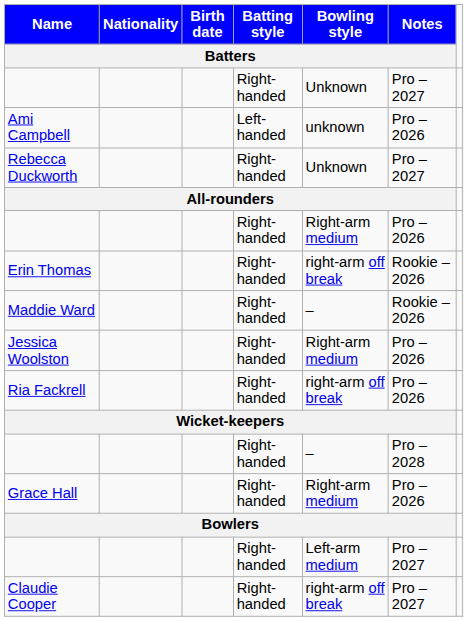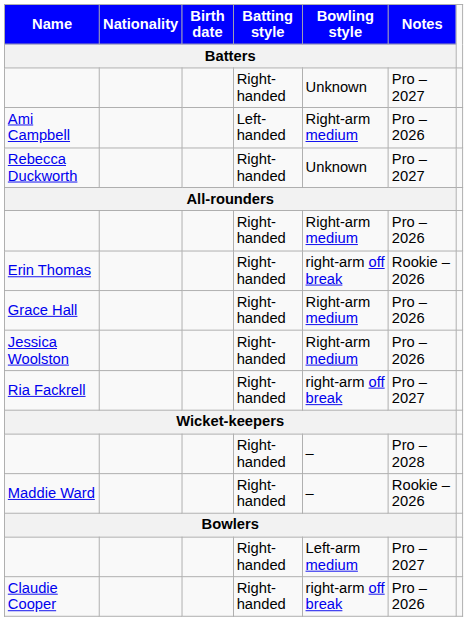 <table class="wikitable"  style="width:80%;">
 <tr>
 <th style="background:blue; color:white">Name</th>
 <th style="background:blue; color:white">Nationality</th>
 <th style="background:blue; color:white">Birth date</th>
 <th style="background:blue; color:white">Batting style</th>
 <th style="background:blue; color:white">Bowling style</th>
 <th style="background:blue; color:white">Notes</th>
 </tr>
 <tr>
 <th colspan="6">Batters</th>
 </tr>
 <tr>
 <td></td>
 <td style="text-align:center"></td>
 <td></td>
 <td>Right-handed</td>
 <td>Unknown</td>
 <td>Pro – 2027</td>
 <td></td>
 </tr>
 <tr>
 <td><a href='#'>Ami Campbell</a></td>
 <td style="text-align:center"></td>
 <td></td>
 <td>Left-handed</td>
-<td>unknown</td>
+<td>Right-arm <a href='#'>medium</a></td>
 <td>Pro – 2026</td>
 <td></td>
 </tr>
 <tr>
 <td><a href='#'>Rebecca Duckworth</a></td>
 <td style="text-align:center"></td>
 <td></td>
 <td>Right-handed</td>
 <td>Unknown</td>
 <td>Pro – 2027</td>
 <td></td>
 </tr>
 <tr>
 <th colspan="6">All-rounders</th>
 </tr>
 <tr>
 <td></td>
 <td style="text-align:center"></td>
 <td></td>
 <td>Right-handed</td>
 <td>Right-arm <a href='#'>medium</a></td>
 <td>Pro – 2026</td>
 <td></td>
 </tr>
 <tr>
 <td><a href='#'>Erin Thomas</a></td>
 <td style="text-align:center"></td>
 <td></td>
 <td>Right-handed</td>
 <td>right-arm  <a href='#'>off break</a></td>
 <td>Rookie – 2026</td>
 <td></td>
 </tr>
 <tr>
-<td><a href='#'>Maddie Ward</a></td>
+<td><a href='#'>Grace Hall</a></td>
 <td style="text-align:center"></td>
 <td></td>
 <td>Right-handed</td>
-<td>–</td>
-<td>Rookie – 2026</td>
+<td>Right-arm <a href='#'>medium</a></td>
+<td>Pro – 2026</td>
 <td></td>
 </tr>
 <tr>
 <td><a href='#'>Jessica Woolston</a></td>
 <td style="text-align:center"></td>
 <td></td>
 <td>Right-handed</td>
 <td>Right-arm <a href='#'>medium</a></td>
 <td>Pro – 2026</td>
 <td></td>
 </tr>
 <tr>
 <td><a href='#'>Ria Fackrell</a></td>
 <td style="text-align:center"></td>
 <td></td>
 <td>Right-handed</td>
 <td>right-arm  <a href='#'>off break</a></td>
-<td>Pro – 2026</td>
+<td>Pro – 2027</td>
 <td></td>
 </tr>
 <tr>
 <th colspan="6">Wicket-keepers</th>
 </tr>
 <tr>
 <td></td>
 <td style="text-align:center"></td>
 <td></td>
 <td>Right-handed</td>
 <td>–</td>
 <td>Pro – 2028</td>
 <td></td>
 </tr>
 <tr>
-<td><a href='#'>Grace Hall</a></td>
+<td><a href='#'>Maddie Ward</a></td>
 <td style="text-align:center"></td>
 <td></td>
 <td>Right-handed</td>
-<td>Right-arm <a href='#'>medium</a></td>
-<td>Pro – 2026</td>
+<td>–</td>
+<td>Rookie – 2026</td>
 <td></td>
 </tr>
 <tr>
 <th colspan="6">Bowlers</th>
 </tr>
 <tr>
 <td></td>
 <td style="text-align:center"></td>
 <td></td>
 <td>Right-handed</td>
 <td>Left-arm <a href='#'>medium</a></td>
 <td>Pro – 2027</td>
 <td></td>
 </tr>
 <tr>
 <td><a href='#'>Claudie Cooper</a></td>
 <td style="text-align:center"></td>
 <td></td>
 <td>Right-handed</td>
 <td>right-arm  <a href='#'>off break</a></td>
-<td>Pro – 2027</td>
+<td>Pro – 2026</td>
 <td></td>
 </tr>
 </table>
